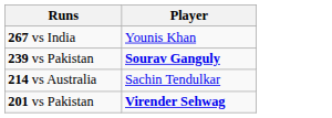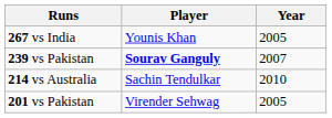 <table class="wikitable">
 <tr>
 <th style="width:130px;">Runs</th>
 <th style="width:150px;">Player</th>
+<th style="width:75px;">Year</th>
 </tr>
 <tr>
 <td><strong>267</strong> vs India</td>
 <td> <a href='#'>Younis Khan</a></td>
+<td>2005</td>
 </tr>
 <tr>
 <td><strong>239</strong> vs Pakistan</td>
 <td><strong> <a href='#'>Sourav Ganguly</a></strong></td>
+<td>2007</td>
 </tr>
 <tr>
 <td><strong>214</strong> vs Australia</td>
 <td> <a href='#'>Sachin Tendulkar</a></td>
+<td>2010</td>
 </tr>
 <tr>
 <td><strong>201</strong> vs Pakistan</td>
-<td><strong> <a href='#'>Virender Sehwag</a></strong></td>
+<td> <a href='#'>Virender Sehwag</a></td>
+<td>2005</td>
 </tr>
 </table>
